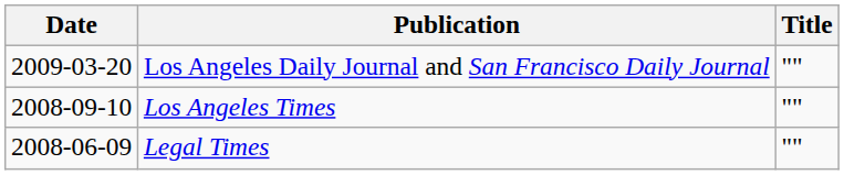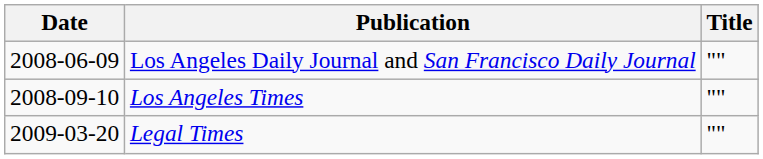 <table class="wikitable sortable">
 <tr>
 <th>Date</th>
 <th>Publication</th>
 <th>Title</th>
 </tr>
 <tr>
-<td>2009-03-20</td>
+<td>2008-06-09</td>
 <td><em><a href='#'></em>Los Angeles Daily Journal<em></a></em> and <em><a href='#'>San Francisco Daily Journal</a></em></td>
 <td>""</td>
 </tr>
 <tr>
 <td>2008-09-10</td>
 <td><em><a href='#'>Los Angeles Times</a></em></td>
 <td>""</td>
 </tr>
 <tr>
-<td>2008-06-09</td>
+<td>2009-03-20</td>
 <td><em><a href='#'>Legal Times</a></em></td>
 <td>""</td>
 </tr>
 </table>
